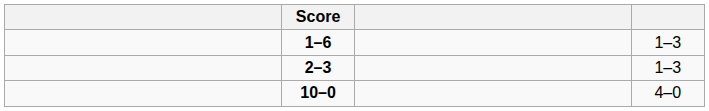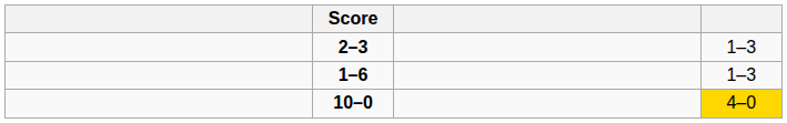 <table class="wikitable" style="text-align: center; ">
 <tr>
 <th align="right" width="270"></th>
 <th width="65">Score</th>
 <th align="left" width="270"></th>
 <th width="65"></th>
 </tr>
 <tr>
 <td align="left"></td>
-<td><strong>1–6</strong></td>
+<td><strong>2–3</strong></td>
 <td align="left"><strong></strong></td>
 <td>1–3 <strong></strong></td>
 </tr>
 <tr>
 <td align="left"></td>
-<td><strong>2–3</strong></td>
+<td><strong>1–6</strong></td>
 <td align="left"><strong></strong></td>
 <td>1–3 <strong></strong></td>
 </tr>
 <tr>
 <td align="left"><strong></strong></td>
 <td><strong>10–0</strong></td>
 <td align="left"></td>
-<td>4–0 <strong></strong></td>
+<td style="background: gold;">4–0 <strong></strong></td>
 </tr>
 </table>
